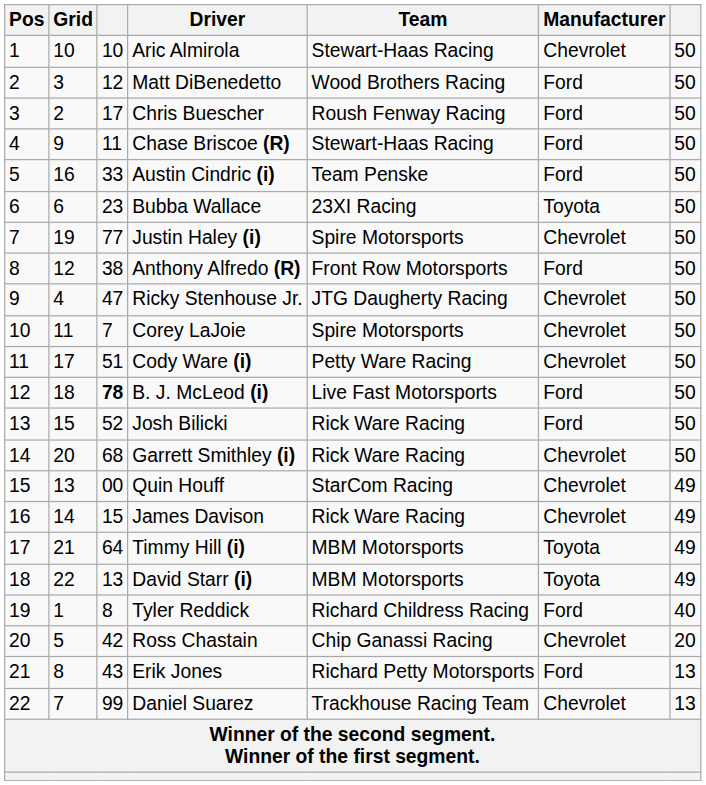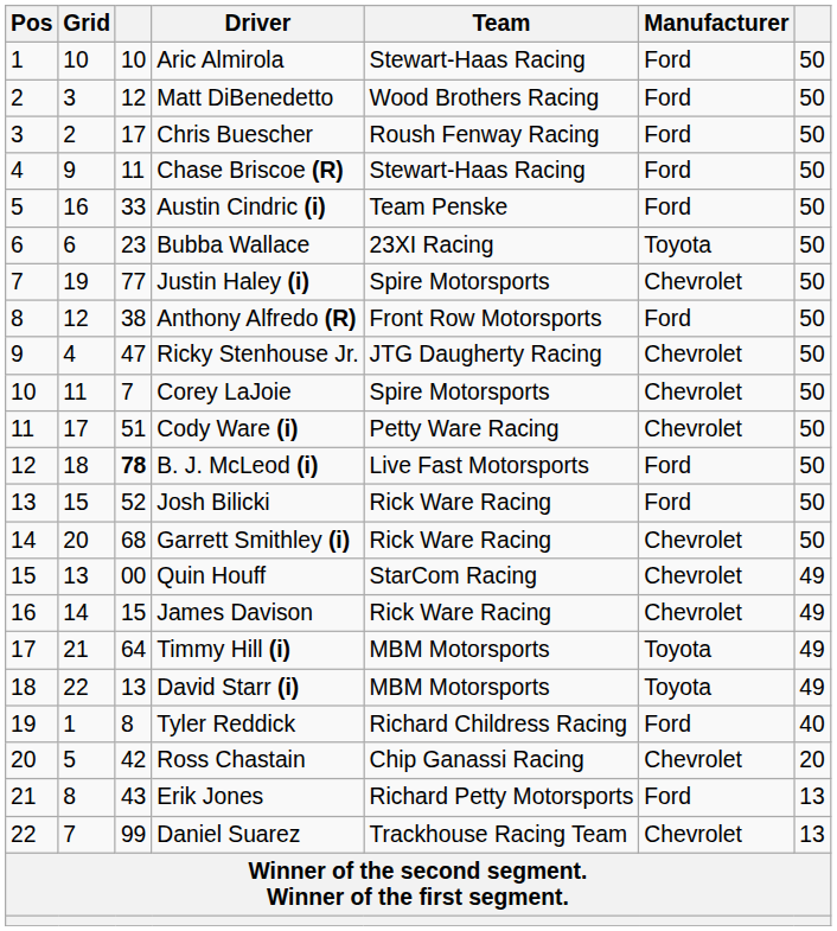 <table class="wikitable" style="font-size:98%">
 <tr>
 <th>Pos</th>
 <th>Grid</th>
 <th></th>
 <th>Driver</th>
 <th>Team</th>
 <th>Manufacturer</th>
 <th></th>
 </tr>
 <tr>
 <td>1</td>
 <td>10</td>
 <td>10</td>
 <td>Aric Almirola</td>
 <td>Stewart-Haas Racing</td>
-<td>Chevrolet</td>
+<td>Ford</td>
 <td>50</td>
 </tr>
 <tr>
 <td>2</td>
 <td>3</td>
 <td>12</td>
 <td>Matt DiBenedetto</td>
 <td>Wood Brothers Racing</td>
 <td>Ford</td>
 <td>50</td>
 </tr>
 <tr>
 <td>3</td>
 <td>2</td>
 <td>17</td>
 <td>Chris Buescher</td>
 <td>Roush Fenway Racing</td>
 <td>Ford</td>
 <td>50</td>
 </tr>
 <tr>
 <td>4</td>
 <td>9</td>
 <td>11</td>
 <td>Chase Briscoe <strong>(R)</strong></td>
 <td>Stewart-Haas Racing</td>
 <td>Ford</td>
 <td>50</td>
 </tr>
 <tr>
 <td>5</td>
 <td>16</td>
 <td>33</td>
 <td>Austin Cindric <strong>(i)</strong></td>
 <td>Team Penske</td>
 <td>Ford</td>
 <td>50</td>
 </tr>
 <tr>
 <td>6</td>
 <td>6</td>
 <td>23</td>
 <td>Bubba Wallace</td>
 <td>23XI Racing</td>
 <td>Toyota</td>
 <td>50</td>
 </tr>
 <tr>
 <td>7</td>
 <td>19</td>
 <td>77</td>
 <td>Justin Haley <strong>(i)</strong></td>
 <td>Spire Motorsports</td>
 <td>Chevrolet</td>
 <td>50</td>
 </tr>
 <tr>
 <td>8</td>
 <td>12</td>
 <td>38</td>
 <td>Anthony Alfredo <strong>(R)</strong></td>
 <td>Front Row Motorsports</td>
 <td>Ford</td>
 <td>50</td>
 </tr>
 <tr>
 <td>9</td>
 <td>4</td>
 <td>47</td>
 <td>Ricky Stenhouse Jr.</td>
 <td>JTG Daugherty Racing</td>
 <td>Chevrolet</td>
 <td>50</td>
 </tr>
 <tr>
 <td>10</td>
 <td>11</td>
 <td>7</td>
 <td>Corey LaJoie</td>
 <td>Spire Motorsports</td>
 <td>Chevrolet</td>
 <td>50</td>
 </tr>
 <tr>
 <td>11</td>
 <td>17</td>
 <td>51</td>
 <td>Cody Ware <strong>(i)</strong></td>
 <td>Petty Ware Racing</td>
 <td>Chevrolet</td>
 <td>50</td>
 </tr>
 <tr>
 <td>12</td>
 <td>18</td>
 <td><strong>78</strong></td>
 <td>B. J. McLeod <strong>(i)</strong></td>
 <td>Live Fast Motorsports</td>
 <td>Ford</td>
 <td>50</td>
 </tr>
 <tr>
 <td>13</td>
 <td>15</td>
 <td>52</td>
 <td>Josh Bilicki</td>
 <td>Rick Ware Racing</td>
 <td>Ford</td>
 <td>50</td>
 </tr>
 <tr>
 <td>14</td>
 <td>20</td>
 <td>68</td>
 <td>Garrett Smithley <strong>(i)</strong></td>
 <td>Rick Ware Racing</td>
 <td>Chevrolet</td>
 <td>50</td>
 </tr>
 <tr>
 <td>15</td>
 <td>13</td>
 <td>00</td>
 <td>Quin Houff</td>
 <td>StarCom Racing</td>
 <td>Chevrolet</td>
 <td>49</td>
 </tr>
 <tr>
 <td>16</td>
 <td>14</td>
 <td>15</td>
 <td>James Davison</td>
 <td>Rick Ware Racing</td>
 <td>Chevrolet</td>
 <td>49</td>
 </tr>
 <tr>
 <td>17</td>
 <td>21</td>
 <td>64</td>
 <td>Timmy Hill <strong>(i)</strong></td>
 <td>MBM Motorsports</td>
 <td>Toyota</td>
 <td>49</td>
 </tr>
 <tr>
 <td>18</td>
 <td>22</td>
 <td>13</td>
 <td>David Starr <strong>(i)</strong></td>
 <td>MBM Motorsports</td>
 <td>Toyota</td>
 <td>49</td>
 </tr>
 <tr>
 <td>19</td>
 <td>1</td>
 <td>8</td>
 <td>Tyler Reddick</td>
 <td>Richard Childress Racing</td>
 <td>Ford</td>
 <td>40 </td>
 </tr>
 <tr>
 <td>20</td>
 <td>5</td>
 <td>42</td>
 <td>Ross Chastain</td>
 <td>Chip Ganassi Racing</td>
 <td>Chevrolet</td>
 <td>20 </td>
 </tr>
 <tr>
 <td>21</td>
 <td>8</td>
 <td>43</td>
 <td>Erik Jones</td>
 <td>Richard Petty Motorsports</td>
 <td>Ford</td>
 <td>13</td>
 </tr>
 <tr>
 <td>22</td>
 <td>7</td>
 <td>99</td>
 <td>Daniel Suarez</td>
 <td>Trackhouse Racing Team</td>
 <td>Chevrolet</td>
 <td>13</td>
 </tr>
 <tr>
 <th colspan="7"> Winner of the second segment.<br> Winner of the first segment.</th>
 </tr>
 <tr>
 <th colspan="7"></th>
 </tr>
 </table>
